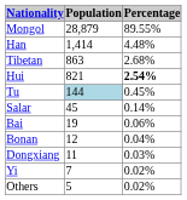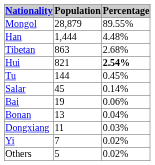 <table border=1 style="border-collapse: collapse;">
 <tr bgcolor=cccccc>
 <th><a href='#'>Nationality</a></th>
 <th>Population</th>
 <th>Percentage</th>
 </tr>
 <tr>
 <td><a href='#'>Mongol</a></td>
 <td>28,879</td>
 <td>89.55%</td>
 </tr>
 <tr>
 <td><a href='#'>Han</a></td>
-<td>1,414</td>
+<td>1,444</td>
 <td>4.48%</td>
 </tr>
 <tr>
 <td><a href='#'>Tibetan</a></td>
 <td>863</td>
 <td>2.68%</td>
 </tr>
 <tr>
 <td><a href='#'>Hui</a></td>
 <td>821</td>
 <td><strong>2.54%</strong></td>
 </tr>
 <tr>
 <td><a href='#'>Tu</a></td>
-<td style="background: lightblue;">144</td>
+<td>144</td>
 <td>0.45%</td>
 </tr>
 <tr>
 <td><a href='#'>Salar</a></td>
 <td>45</td>
 <td>0.14%</td>
 </tr>
 <tr>
 <td><a href='#'>Bai</a></td>
 <td>19</td>
 <td>0.06%</td>
 </tr>
 <tr>
 <td><a href='#'>Bonan</a></td>
-<td>12</td>
+<td>13</td>
 <td>0.04%</td>
 </tr>
 <tr>
 <td><a href='#'>Dongxiang</a></td>
 <td>11</td>
 <td>0.03%</td>
 </tr>
 <tr>
 <td><a href='#'>Yi</a></td>
 <td>7</td>
 <td>0.02%</td>
 </tr>
 <tr>
 <td>Others</td>
 <td>5</td>
 <td>0.02%</td>
 </tr>
 </table>
